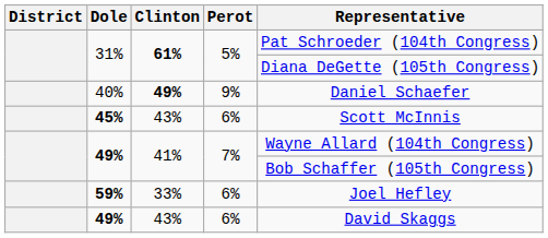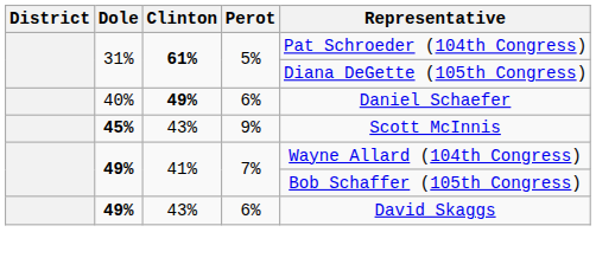 <table class=wikitable>
 <tr>
 <th>District</th>
 <th>Dole</th>
 <th>Clinton</th>
 <th>Perot</th>
 <th>Representative</th>
 </tr>
 <tr align=center>
 <th rowspan=2 ></th>
 <td rowspan=2>31%</td>
 <td rowspan=2><strong>61%</strong></td>
 <td rowspan=2>5%</td>
 <td><a href='#'>Pat Schroeder</a> (<a href='#'>104th Congress</a>)</td>
 </tr>
 <tr align=center>
 <td><a href='#'>Diana DeGette</a> (<a href='#'>105th Congress</a>)</td>
 </tr>
 <tr align=center>
 <th></th>
 <td>40%</td>
 <td><strong>49%</strong></td>
-<td>9%</td>
+<td>6%</td>
 <td><a href='#'>Daniel Schaefer</a></td>
 </tr>
 <tr align=center>
 <th></th>
 <td><strong>45%</strong></td>
 <td>43%</td>
-<td>6%</td>
+<td>9%</td>
 <td><a href='#'>Scott McInnis</a></td>
 </tr>
 <tr align=center>
 <th rowspan=2 ></th>
 <td rowspan=2><strong>49%</strong></td>
 <td rowspan=2>41%</td>
 <td rowspan=2>7%</td>
 <td><a href='#'>Wayne Allard</a> (<a href='#'>104th Congress</a>)</td>
 </tr>
 <tr align=center>
 <td><a href='#'>Bob Schaffer</a> (<a href='#'>105th Congress</a>)</td>
 </tr>
 <tr align=center>
 <th></th>
-<td><strong>59%</strong></td>
-<td>33%</td>
-<td>6%</td>
-<td><a href='#'>Joel Hefley</a></td>
-</tr>
-<tr align=center>
-<th></th>
 <td><strong>49%</strong></td>
 <td>43%</td>
 <td>6%</td>
 <td><a href='#'>David Skaggs</a></td>
 </tr>
 </table>
